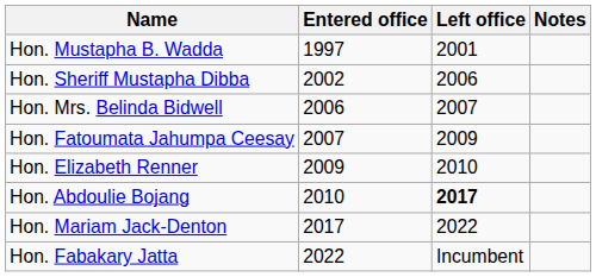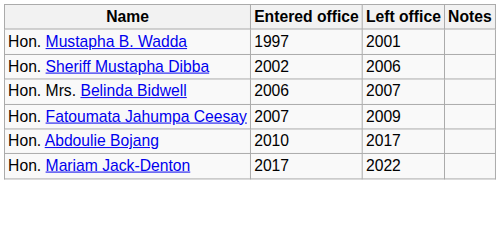 <table class="wikitable">
 <tr>
 <th>Name</th>
 <th>Entered office</th>
 <th>Left office</th>
 <th>Notes</th>
 </tr>
 <tr>
 <td>Hon. <a href='#'>Mustapha B. Wadda</a></td>
 <td>1997</td>
 <td>2001</td>
 <td></td>
 </tr>
 <tr>
 <td>Hon. <a href='#'>Sheriff Mustapha Dibba</a></td>
 <td>2002</td>
 <td>2006</td>
 <td></td>
 </tr>
 <tr>
 <td>Hon. Mrs. <a href='#'>Belinda Bidwell</a></td>
 <td>2006</td>
 <td>2007</td>
 <td></td>
 </tr>
 <tr>
 <td>Hon. <a href='#'>Fatoumata Jahumpa Ceesay</a></td>
 <td>2007</td>
 <td>2009</td>
 <td></td>
 </tr>
 <tr>
-<td>Hon. <a href='#'>Elizabeth Renner</a></td>
-<td>2009</td>
-<td>2010</td>
-<td></td>
-</tr>
-<tr>
 <td>Hon. <a href='#'>Abdoulie Bojang</a></td>
 <td>2010</td>
-<td><strong>2017</strong></td>
+<td>2017</td>
 <td></td>
 </tr>
 <tr>
 <td>Hon. <a href='#'>Mariam Jack-Denton</a></td>
 <td>2017</td>
 <td>2022</td>
 <td></td>
 </tr>
-<tr>
-<td>Hon. <a href='#'>Fabakary Jatta</a></td>
-<td>2022</td>
-<td>Incumbent</td>
-<td></td>
-</tr>
 </table>
